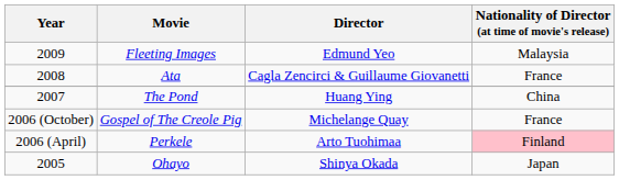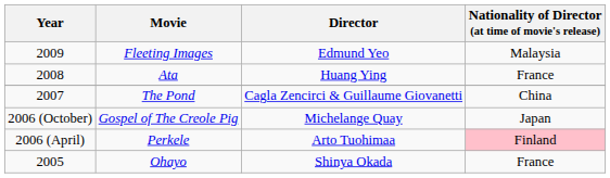 <table class="wikitable" style="text-align:center">
 <tr>
 <th>Year</th>
 <th>Movie</th>
 <th>Director</th>
 <th>Nationality of Director<br><small>(at time of movie's release)</small></th>
 </tr>
 <tr>
 <td>2009</td>
 <td><em><a href='#'>Fleeting Images</a></em></td>
 <td><a href='#'>Edmund Yeo</a></td>
 <td>Malaysia</td>
 </tr>
 <tr>
 <td>2008</td>
 <td><em><a href='#'>Ata</a></em></td>
-<td><a href='#'>Cagla Zencirci & Guillaume Giovanetti</a></td>
+<td><a href='#'>Huang Ying</a></td>
 <td>France</td>
 </tr>
 <tr>
 </tr>
 <tr>
 <td>2007</td>
 <td><em><a href='#'>The Pond</a></em></td>
-<td><a href='#'>Huang Ying</a></td>
+<td><a href='#'>Cagla Zencirci & Guillaume Giovanetti</a></td>
 <td>China</td>
 </tr>
 <tr>
 <td>2006 (October)</td>
 <td><em><a href='#'>Gospel of The Creole Pig</a></em></td>
 <td><a href='#'>Michelange Quay</a></td>
-<td>France</td>
+<td>Japan</td>
 </tr>
 <tr>
 <td>2006 (April)</td>
 <td><em><a href='#'>Perkele</a></em></td>
 <td><a href='#'>Arto Tuohimaa</a></td>
 <td style="background: pink;">Finland</td>
 </tr>
 <tr>
 <td>2005</td>
 <td><em><a href='#'>Ohayo</a></em></td>
 <td><a href='#'>Shinya Okada</a></td>
-<td>Japan</td>
+<td>France</td>
 </tr>
 </table>
